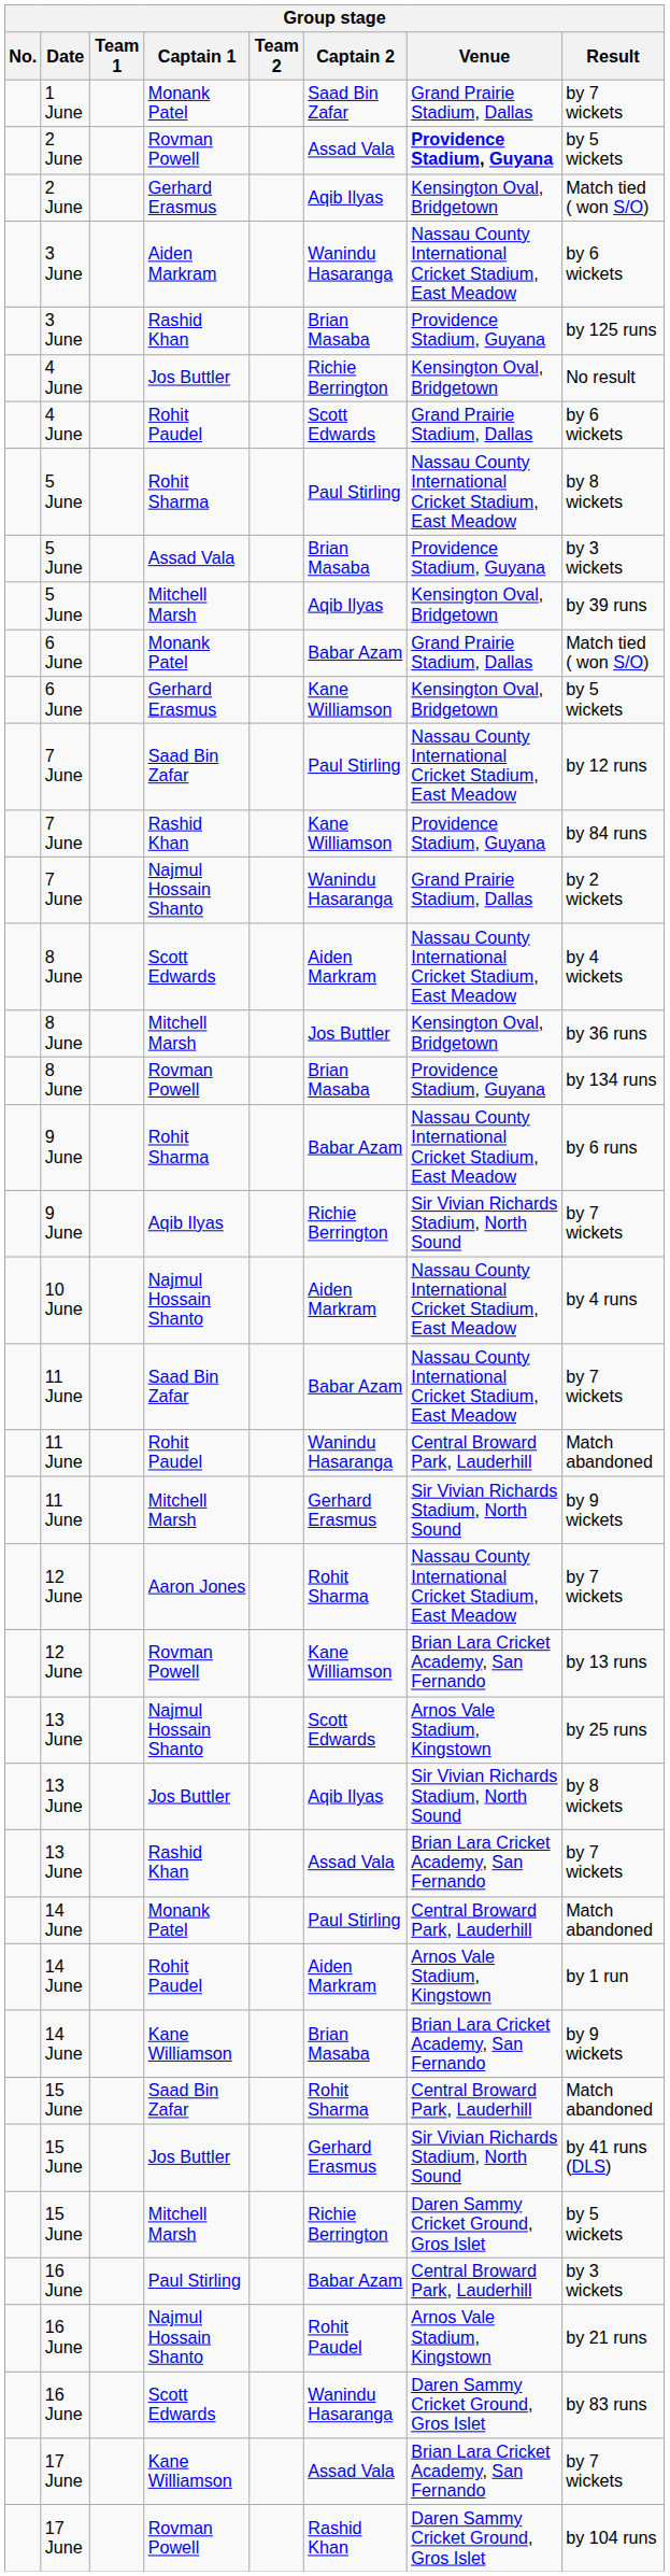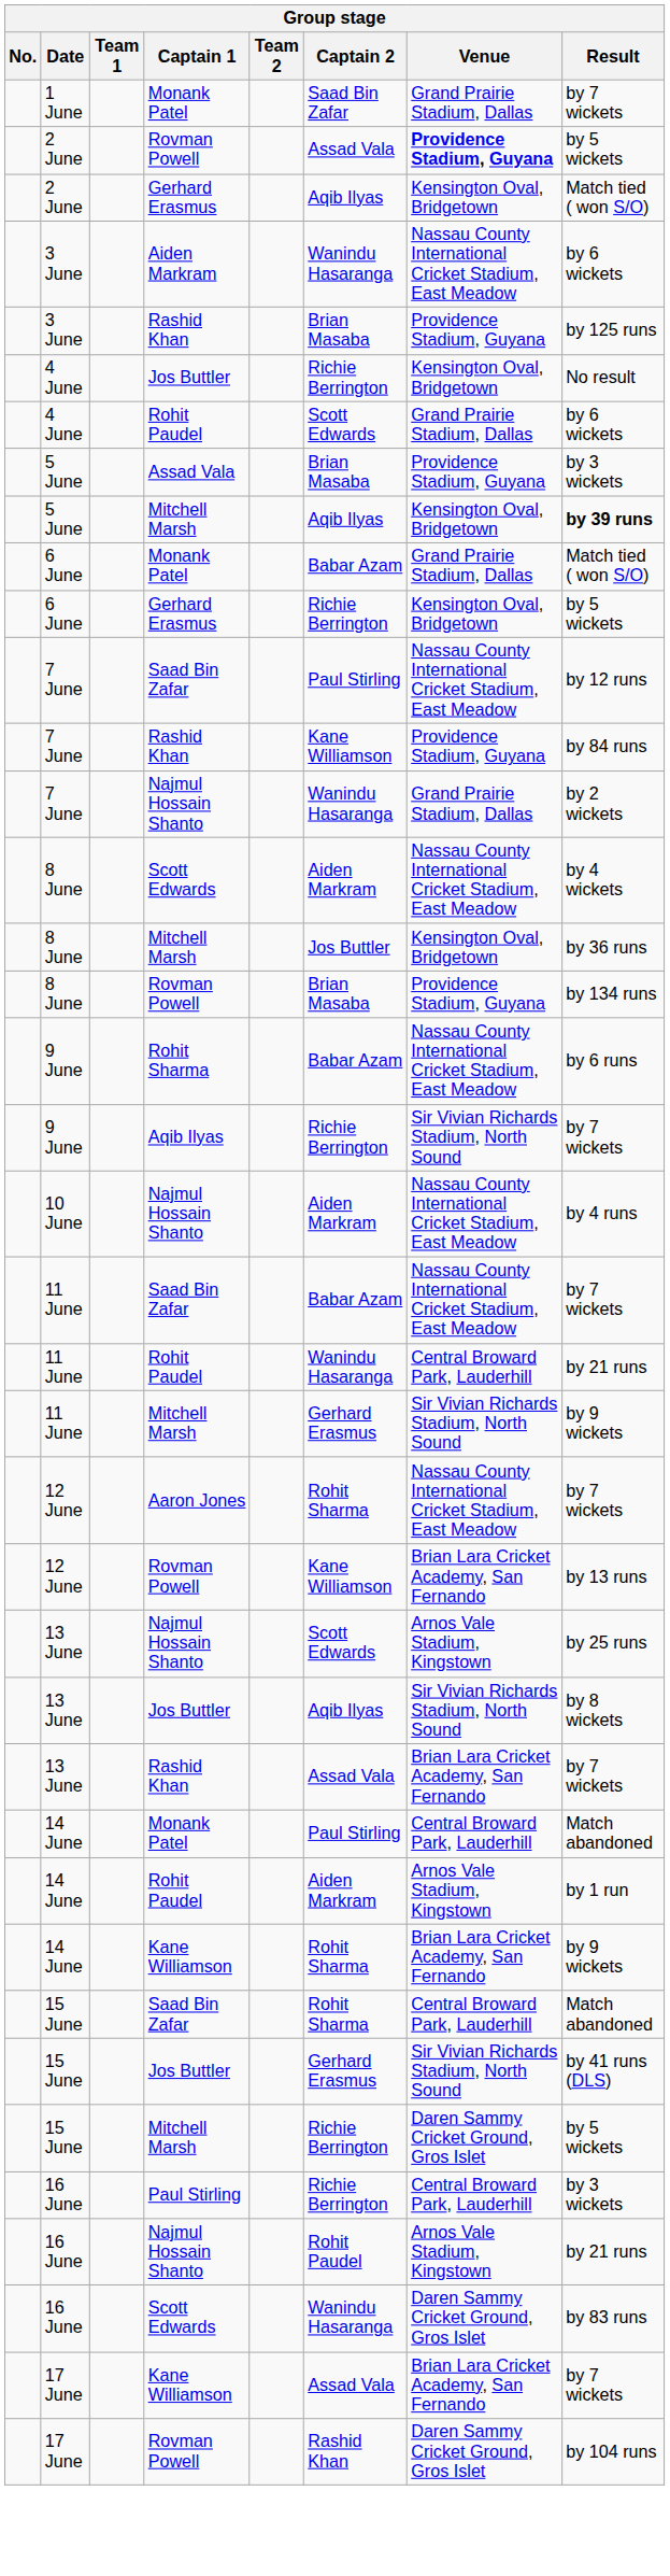 <table class="wikitable">
 <tr>
 <th colspan="8">Group stage</th>
 </tr>
 <tr>
 <th scope=col>No.</th>
 <th scope=col>Date</th>
 <th scope=col>Team 1</th>
 <th scope=col>Captain 1</th>
 <th scope=col>Team 2</th>
 <th scope=col>Captain 2</th>
 <th scope=col>Venue</th>
 <th scope=col>Result</th>
 </tr>
 <tr>
 <td></td>
 <td>1 June</td>
 <td></td>
 <td><a href='#'>Monank Patel</a></td>
 <td></td>
 <td><a href='#'>Saad Bin Zafar</a></td>
 <td><a href='#'>Grand Prairie Stadium</a>, <a href='#'>Dallas</a></td>
 <td> by 7 wickets</td>
 </tr>
 <tr>
 <td></td>
 <td>2 June</td>
 <td></td>
 <td><a href='#'>Rovman Powell</a></td>
 <td></td>
 <td><a href='#'>Assad Vala</a></td>
 <td><strong><a href='#'>Providence Stadium</a>, <a href='#'>Guyana</a></strong></td>
 <td> by 5 wickets</td>
 </tr>
 <tr>
 <td></td>
 <td>2 June</td>
 <td></td>
 <td><a href='#'>Gerhard Erasmus</a></td>
 <td></td>
 <td><a href='#'>Aqib Ilyas</a></td>
 <td><a href='#'>Kensington Oval</a>, <a href='#'>Bridgetown</a></td>
 <td>Match tied<br>( won <a href='#'>S/O</a>)</td>
 </tr>
 <tr>
 <td></td>
 <td>3 June</td>
 <td></td>
 <td><a href='#'>Aiden Markram</a></td>
 <td></td>
 <td><a href='#'>Wanindu Hasaranga</a></td>
 <td><a href='#'>Nassau County International Cricket Stadium</a>, <a href='#'>East Meadow</a></td>
 <td> by 6 wickets</td>
 </tr>
 <tr>
 <td></td>
 <td>3 June</td>
 <td></td>
 <td><a href='#'>Rashid Khan</a></td>
 <td></td>
 <td><a href='#'>Brian Masaba</a></td>
 <td><a href='#'>Providence Stadium</a>, <a href='#'>Guyana</a></td>
 <td> by 125 runs</td>
 </tr>
 <tr>
 <td></td>
 <td>4 June</td>
 <td></td>
 <td><a href='#'>Jos Buttler</a></td>
 <td></td>
 <td><a href='#'>Richie Berrington</a></td>
 <td><a href='#'>Kensington Oval</a>, <a href='#'>Bridgetown</a></td>
 <td>No result</td>
 </tr>
 <tr>
 <td></td>
 <td>4 June</td>
 <td></td>
 <td><a href='#'>Rohit Paudel</a></td>
 <td></td>
 <td><a href='#'>Scott Edwards</a></td>
 <td><a href='#'>Grand Prairie Stadium</a>, <a href='#'>Dallas</a></td>
 <td> by 6 wickets</td>
 </tr>
 <tr>
 <td></td>
 <td>5 June</td>
 <td></td>
-<td><a href='#'>Rohit Sharma</a></td>
-<td></td>
-<td><a href='#'>Paul Stirling</a></td>
-<td><a href='#'>Nassau County International Cricket Stadium</a>, <a href='#'>East Meadow</a></td>
-<td> by 8 wickets</td>
-</tr>
-<tr>
-<td></td>
-<td>5 June</td>
-<td></td>
 <td><a href='#'>Assad Vala</a></td>
 <td></td>
 <td><a href='#'>Brian Masaba</a></td>
 <td><a href='#'>Providence Stadium</a>, <a href='#'>Guyana</a></td>
 <td> by 3 wickets</td>
 </tr>
 <tr>
 <td></td>
 <td>5 June</td>
 <td></td>
 <td><a href='#'>Mitchell Marsh</a></td>
 <td></td>
 <td><a href='#'>Aqib Ilyas</a></td>
 <td><a href='#'>Kensington Oval</a>, <a href='#'>Bridgetown</a></td>
-<td> by 39 runs</td>
+<td><strong> by 39 runs</strong></td>
 </tr>
 <tr>
 <td></td>
 <td>6 June</td>
 <td></td>
 <td><a href='#'>Monank Patel</a></td>
 <td></td>
 <td><a href='#'>Babar Azam</a></td>
 <td><a href='#'>Grand Prairie Stadium</a>, <a href='#'>Dallas</a></td>
 <td>Match tied<br>( won <a href='#'>S/O</a>)</td>
 </tr>
 <tr>
 <td></td>
 <td>6 June</td>
 <td></td>
 <td><a href='#'>Gerhard Erasmus</a></td>
 <td></td>
-<td><a href='#'>Kane Williamson</a></td>
+<td><a href='#'>Richie Berrington</a></td>
 <td><a href='#'>Kensington Oval</a>, <a href='#'>Bridgetown</a></td>
 <td> by 5 wickets</td>
 </tr>
 <tr>
 <td></td>
 <td>7 June</td>
 <td></td>
 <td><a href='#'>Saad Bin Zafar</a></td>
 <td></td>
 <td><a href='#'>Paul Stirling</a></td>
 <td><a href='#'>Nassau County International Cricket Stadium</a>, <a href='#'>East Meadow</a></td>
 <td> by 12 runs</td>
 </tr>
 <tr>
 <td></td>
 <td>7 June</td>
 <td></td>
 <td><a href='#'>Rashid Khan</a></td>
 <td></td>
 <td><a href='#'>Kane Williamson</a></td>
 <td><a href='#'>Providence Stadium</a>, <a href='#'>Guyana</a></td>
 <td> by 84 runs</td>
 </tr>
 <tr>
 <td></td>
 <td>7 June</td>
 <td></td>
 <td><a href='#'>Najmul Hossain Shanto</a></td>
 <td></td>
 <td><a href='#'>Wanindu Hasaranga</a></td>
 <td><a href='#'>Grand Prairie Stadium</a>, <a href='#'>Dallas</a></td>
 <td> by 2 wickets</td>
 </tr>
 <tr>
 <td></td>
 <td>8 June</td>
 <td></td>
 <td><a href='#'>Scott Edwards</a></td>
 <td></td>
 <td><a href='#'>Aiden Markram</a></td>
 <td><a href='#'>Nassau County International Cricket Stadium</a>, <a href='#'>East Meadow</a></td>
 <td> by 4 wickets</td>
 </tr>
 <tr>
 <td></td>
 <td>8 June</td>
 <td></td>
 <td><a href='#'>Mitchell Marsh</a></td>
 <td></td>
 <td><a href='#'>Jos Buttler</a></td>
 <td><a href='#'>Kensington Oval</a>, <a href='#'>Bridgetown</a></td>
 <td> by 36 runs</td>
 </tr>
 <tr>
 <td></td>
 <td>8 June</td>
 <td></td>
 <td><a href='#'>Rovman Powell</a></td>
 <td></td>
 <td><a href='#'>Brian Masaba</a></td>
 <td><a href='#'>Providence Stadium</a>, <a href='#'>Guyana</a></td>
 <td> by 134 runs</td>
 </tr>
 <tr>
 <td></td>
 <td>9 June</td>
 <td></td>
 <td><a href='#'>Rohit Sharma</a></td>
 <td></td>
 <td><a href='#'>Babar Azam</a></td>
 <td><a href='#'>Nassau County International Cricket Stadium</a>, <a href='#'>East Meadow</a></td>
 <td> by 6 runs</td>
 </tr>
 <tr>
 <td></td>
 <td>9 June</td>
 <td></td>
 <td><a href='#'>Aqib Ilyas</a></td>
 <td></td>
 <td><a href='#'>Richie Berrington</a></td>
 <td><a href='#'>Sir Vivian Richards Stadium</a>, <a href='#'>North Sound</a></td>
 <td> by 7 wickets</td>
 </tr>
 <tr>
 <td></td>
 <td>10 June</td>
 <td></td>
 <td><a href='#'>Najmul Hossain Shanto</a></td>
 <td></td>
 <td><a href='#'>Aiden Markram</a></td>
 <td><a href='#'>Nassau County International Cricket Stadium</a>, <a href='#'>East Meadow</a></td>
 <td> by 4 runs</td>
 </tr>
 <tr>
 <td></td>
 <td>11 June</td>
 <td></td>
 <td><a href='#'>Saad Bin Zafar</a></td>
 <td></td>
 <td><a href='#'>Babar Azam</a></td>
 <td><a href='#'>Nassau County International Cricket Stadium</a>, <a href='#'>East Meadow</a></td>
 <td> by 7 wickets</td>
 </tr>
 <tr>
 <td></td>
 <td>11 June</td>
 <td></td>
 <td><a href='#'>Rohit Paudel</a></td>
 <td></td>
 <td><a href='#'>Wanindu Hasaranga</a></td>
 <td><a href='#'>Central Broward Park</a>, <a href='#'>Lauderhill</a></td>
-<td>Match abandoned</td>
+<td> by 21 runs</td>
 </tr>
 <tr>
 <td></td>
 <td>11 June</td>
 <td></td>
 <td><a href='#'>Mitchell Marsh</a></td>
 <td></td>
 <td><a href='#'>Gerhard Erasmus</a></td>
 <td><a href='#'>Sir Vivian Richards Stadium</a>, <a href='#'>North Sound</a></td>
 <td> by 9 wickets</td>
 </tr>
 <tr>
 <td></td>
 <td>12 June</td>
 <td></td>
 <td><a href='#'>Aaron Jones</a></td>
 <td></td>
 <td><a href='#'>Rohit Sharma</a></td>
 <td><a href='#'>Nassau County International Cricket Stadium</a>, <a href='#'>East Meadow</a></td>
 <td> by 7 wickets</td>
 </tr>
 <tr>
 <td></td>
 <td>12 June</td>
 <td></td>
 <td><a href='#'>Rovman Powell</a></td>
 <td></td>
 <td><a href='#'>Kane Williamson</a></td>
 <td><a href='#'>Brian Lara Cricket Academy</a>, <a href='#'>San Fernando</a></td>
 <td> by 13 runs</td>
 </tr>
 <tr>
 <td></td>
 <td>13 June</td>
 <td></td>
 <td><a href='#'>Najmul Hossain Shanto</a></td>
 <td></td>
 <td><a href='#'>Scott Edwards</a></td>
 <td><a href='#'>Arnos Vale Stadium</a>, <a href='#'>Kingstown</a></td>
 <td> by 25 runs</td>
 </tr>
 <tr>
 <td></td>
 <td>13 June</td>
 <td></td>
 <td><a href='#'>Jos Buttler</a></td>
 <td></td>
 <td><a href='#'>Aqib Ilyas</a></td>
 <td><a href='#'>Sir Vivian Richards Stadium</a>, <a href='#'>North Sound</a></td>
 <td> by 8 wickets</td>
 </tr>
 <tr>
 <td></td>
 <td>13 June</td>
 <td></td>
 <td><a href='#'>Rashid Khan</a></td>
 <td></td>
 <td><a href='#'>Assad Vala</a></td>
 <td><a href='#'>Brian Lara Cricket Academy</a>, <a href='#'>San Fernando</a></td>
 <td> by 7 wickets</td>
 </tr>
 <tr>
 <td></td>
 <td>14 June</td>
 <td></td>
 <td><a href='#'>Monank Patel</a></td>
 <td></td>
 <td><a href='#'>Paul Stirling</a></td>
 <td><a href='#'>Central Broward Park</a>, <a href='#'>Lauderhill</a></td>
 <td>Match abandoned</td>
 </tr>
 <tr>
 <td></td>
 <td>14 June</td>
 <td></td>
 <td><a href='#'>Rohit Paudel</a></td>
 <td></td>
 <td><a href='#'>Aiden Markram</a></td>
 <td><a href='#'>Arnos Vale Stadium</a>, <a href='#'>Kingstown</a></td>
 <td> by 1 run</td>
 </tr>
 <tr>
 <td></td>
 <td>14 June</td>
 <td></td>
 <td><a href='#'>Kane Williamson</a></td>
 <td></td>
-<td><a href='#'>Brian Masaba</a></td>
+<td><a href='#'>Rohit Sharma</a></td>
 <td><a href='#'>Brian Lara Cricket Academy</a>, <a href='#'>San Fernando</a></td>
 <td> by 9 wickets</td>
 </tr>
 <tr>
 <td></td>
 <td>15 June</td>
 <td></td>
 <td><a href='#'>Saad Bin Zafar</a></td>
 <td></td>
 <td><a href='#'>Rohit Sharma</a></td>
 <td><a href='#'>Central Broward Park</a>, <a href='#'>Lauderhill</a></td>
 <td>Match abandoned</td>
 </tr>
 <tr>
 <td></td>
 <td>15 June</td>
 <td></td>
 <td><a href='#'>Jos Buttler</a></td>
 <td></td>
 <td><a href='#'>Gerhard Erasmus</a></td>
 <td><a href='#'>Sir Vivian Richards Stadium</a>, <a href='#'>North Sound</a></td>
 <td> by 41 runs (<a href='#'>DLS</a>)</td>
 </tr>
 <tr>
 <td></td>
 <td>15 June</td>
 <td></td>
 <td><a href='#'>Mitchell Marsh</a></td>
 <td></td>
 <td><a href='#'>Richie Berrington</a></td>
 <td><a href='#'>Daren Sammy Cricket Ground</a>, <a href='#'>Gros Islet</a></td>
 <td> by 5 wickets</td>
 </tr>
 <tr>
 <td></td>
 <td>16 June</td>
 <td></td>
 <td><a href='#'>Paul Stirling</a></td>
 <td></td>
-<td><a href='#'>Babar Azam</a></td>
+<td><a href='#'>Richie Berrington</a></td>
 <td><a href='#'>Central Broward Park</a>, <a href='#'>Lauderhill</a></td>
 <td> by 3 wickets</td>
 </tr>
 <tr>
 <td></td>
 <td>16 June</td>
 <td></td>
 <td><a href='#'>Najmul Hossain Shanto</a></td>
 <td></td>
 <td><a href='#'>Rohit Paudel</a></td>
 <td><a href='#'>Arnos Vale Stadium</a>, <a href='#'>Kingstown</a></td>
 <td> by 21 runs</td>
 </tr>
 <tr>
 <td></td>
 <td>16 June</td>
 <td></td>
 <td><a href='#'>Scott Edwards</a></td>
 <td></td>
 <td><a href='#'>Wanindu Hasaranga</a></td>
 <td><a href='#'>Daren Sammy Cricket Ground</a>, <a href='#'>Gros Islet</a></td>
 <td> by 83 runs</td>
 </tr>
 <tr>
 <td></td>
 <td>17 June</td>
 <td></td>
 <td><a href='#'>Kane Williamson</a></td>
 <td></td>
 <td><a href='#'>Assad Vala</a></td>
 <td><a href='#'>Brian Lara Cricket Academy</a>, <a href='#'>San Fernando</a></td>
 <td> by 7 wickets</td>
 </tr>
 <tr>
 <td></td>
 <td>17 June</td>
 <td></td>
 <td><a href='#'>Rovman Powell</a></td>
 <td></td>
 <td><a href='#'>Rashid Khan</a></td>
 <td><a href='#'>Daren Sammy Cricket Ground</a>, <a href='#'>Gros Islet</a></td>
 <td> by 104 runs</td>
 </tr>
 </table>
